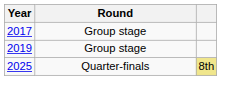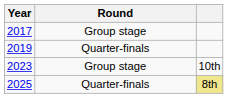 <table class="wikitable" style="text-align: center; font-size:90%">
 <tr>
 <th>Year</th>
 <th style="width:200px">Round</th>
 <th></th>
 </tr>
 <tr>
 <td><a href='#'>2017</a></td>
 <td>Group stage</td>
 <td></td>
 </tr>
 <tr>
 <td><a href='#'>2019</a></td>
+<td>Quarter-finals</td>
+<td></td>
+</tr>
+<tr>
+<td><a href='#'>2023</a></td>
 <td>Group stage</td>
-<td></td>
+<td>10th</td>
 </tr>
 <tr>
 <td><a href='#'>2025</a></td>
 <td>Quarter-finals</td>
 <td style="background: khaki;">8th</td>
 </tr>
 </table>
